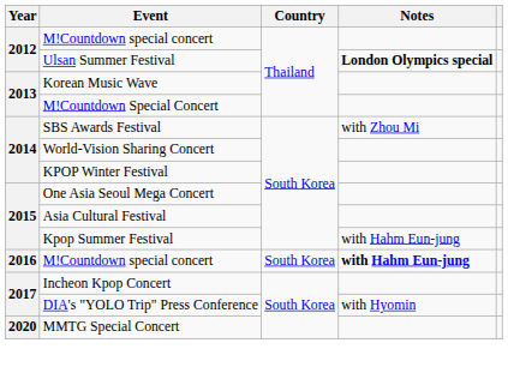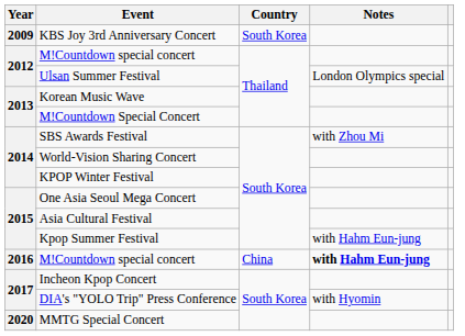 <table class="wikitable plainrowheaders">
 <tr>
 <th scope="col">Year</th>
 <th scope="col">Event</th>
 <th scope="col">Country</th>
 <th scope="col">Notes</th>
 <th scope="col" class="unsortable"></th>
+</tr>
+<tr>
+<th scope="row">2009</th>
+<td>KBS Joy 3rd Anniversary Concert</td>
+<td><a href='#'>South Korea</a></td>
+<td></td>
+<td style="text-align:center"></td>
 </tr>
 <tr>
 <th rowspan="2" scope="row">2012</th>
 <td><a href='#'>M!Countdown</a> special concert</td>
 <td rowspan="4"><a href='#'>Thailand</a></td>
 <td></td>
 <td style="text-align:center"></td>
 </tr>
 <tr>
 <td><a href='#'>Ulsan</a> Summer Festival</td>
-<td><strong>London Olympics special</strong></td>
+<td>London Olympics special</td>
 <td style="text-align:center"></td>
 </tr>
 <tr>
 <th rowspan="2" scope="row">2013</th>
 <td>Korean Music Wave</td>
 <td></td>
 <td style="text-align:center"></td>
 </tr>
 <tr>
 <td><a href='#'>M!Countdown</a> Special Concert</td>
 <td></td>
 <td style="text-align:center"></td>
 </tr>
 <tr>
 <th rowspan="3" scope="row">2014</th>
 <td>SBS Awards Festival</td>
 <td rowspan="6"><a href='#'>South Korea</a></td>
 <td>with <a href='#'>Zhou Mi</a></td>
 <td style="text-align:center"></td>
 </tr>
 <tr>
 <td>World-Vision Sharing Concert</td>
 <td></td>
 <td style="text-align:center"></td>
 </tr>
 <tr>
 <td>KPOP Winter Festival</td>
 <td></td>
 <td style="text-align:center"></td>
 </tr>
 <tr>
 <th rowspan="3" scope="row">2015</th>
 <td>One Asia Seoul Mega Concert</td>
 <td></td>
 <td style="text-align:center"></td>
 </tr>
 <tr>
 <td>Asia Cultural Festival</td>
 <td></td>
 <td style="text-align:center"></td>
 </tr>
 <tr>
 <td>Kpop Summer Festival</td>
 <td>with <a href='#'>Hahm Eun-jung</a></td>
 <td style="text-align:center"></td>
 </tr>
 <tr>
 <th scope="row">2016</th>
 <td><a href='#'>M!Countdown</a> special concert</td>
-<td><a href='#'>South Korea</a></td>
+<td><a href='#'>China</a></td>
 <td><strong>with <a href='#'>Hahm Eun-jung</a></strong></td>
 <td style="text-align:center"></td>
 </tr>
 <tr>
 <th rowspan="2" scope="row">2017</th>
 <td>Incheon Kpop Concert</td>
 <td rowspan="3"><a href='#'>South Korea</a></td>
 <td></td>
 <td style="text-align:center"></td>
 </tr>
 <tr>
 <td><a href='#'>DIA</a>'s "YOLO Trip" Press Conference</td>
 <td>with <a href='#'>Hyomin</a></td>
 <td style="text-align:center"></td>
 </tr>
 <tr>
 <th scope="row">2020</th>
 <td>MMTG Special Concert</td>
 <td></td>
 <td style="text-align:center"></td>
 </tr>
 </table>
